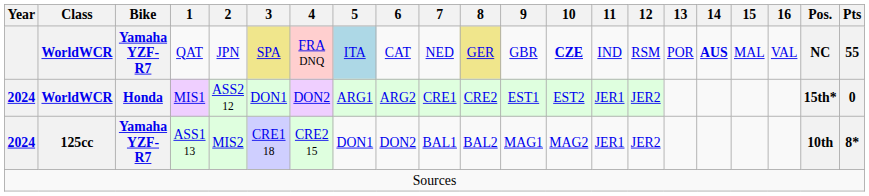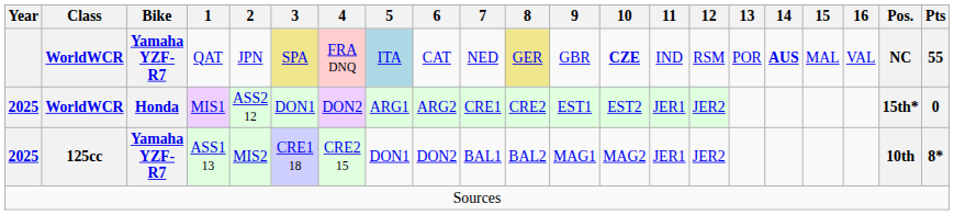 <table class="wikitable" style="text-align:center">
 <tr>
 <th>Year</th>
 <th>Class</th>
 <th>Bike</th>
 <th>1</th>
 <th>2</th>
 <th>3</th>
 <th>4</th>
 <th>5</th>
 <th>6</th>
 <th>7</th>
 <th>8</th>
 <th>9</th>
 <th>10</th>
 <th>11</th>
 <th>12</th>
 <th>13</th>
 <th>14</th>
 <th>15</th>
 <th>16</th>
 <th>Pos.</th>
 <th>Pts</th>
 </tr>
 <tr>
 <th></th>
 <th><a href='#'>WorldWCR</a></th>
 <th><a href='#'>Yamaha YZF-R7</a></th>
 <td><a href='#'>QAT</a></td>
 <td><a href='#'>JPN</a></td>
 <td style="background: khaki;"><a href='#'>SPA</a></td>
 <td style="background:#FFCFCF;"><a href='#'>FRA</a><br><small>DNQ</small></td>
 <td style="background: lightblue;"><a href='#'>ITA</a></td>
 <td><a href='#'>CAT</a></td>
 <td><a href='#'>NED</a></td>
 <td style="background: khaki;"><a href='#'>GER</a></td>
 <td><a href='#'>GBR</a></td>
 <td><strong><a href='#'>CZE</a></strong></td>
 <td><a href='#'>IND</a></td>
 <td><a href='#'>RSM</a></td>
 <td><a href='#'>POR</a></td>
 <td><strong><a href='#'>AUS</a></strong></td>
 <td><a href='#'>MAL</a></td>
 <td><a href='#'>VAL</a></td>
 <th>NC</th>
 <th>55</th>
 </tr>
 <tr>
-<th><a href='#'>2024</a></th>
+<th><a href='#'>2025</a></th>
 <th><a href='#'>WorldWCR</a></th>
 <th><a href='#'>Honda</a></th>
 <td style="background:#efcfff;"><a href='#'>MIS1</a><br></td>
 <td style="background:#DFFFDF;"><a href='#'>ASS2</a><br><small>12</small></td>
 <td style="background:#dfffdf;"><a href='#'>DON1</a><br></td>
 <td style="background:#efcfff;"><a href='#'>DON2</a><br></td>
 <td style="background:#dfffdf;"><a href='#'>ARG1</a><br></td>
 <td style="background:#dfffdf;"><a href='#'>ARG2</a><br></td>
 <td style="background:#dfffdf;"><a href='#'>CRE1</a><br></td>
 <td style="background:#dfffdf;"><a href='#'>CRE2</a><br></td>
 <td style="background:#dfffdf;"><a href='#'>EST1</a><br></td>
 <td style="background:#dfffdf;"><a href='#'>EST2</a><br></td>
 <td style="background:#dfffdf;"><a href='#'>JER1</a><br></td>
 <td style="background:#dfffdf;"><a href='#'>JER2</a><br></td>
 <td></td>
 <td></td>
 <td></td>
 <td></td>
 <th>15th*</th>
 <th>0</th>
 </tr>
 <tr>
-<th><a href='#'>2024</a></th>
+<th><a href='#'>2025</a></th>
 <th>125cc</th>
 <th><a href='#'>Yamaha YZF-R7</a></th>
 <td style="background:#DFFFDF;"><a href='#'>ASS1</a><br><small>13</small></td>
 <td style="background:#dfffdf;"><a href='#'>MIS2</a><br></td>
 <td style="background:#cfcfff;"><a href='#'>CRE1</a><br><small>18</small></td>
 <td style="background:#DFFFDF;"><a href='#'>CRE2</a><br><small>15</small></td>
 <td style="background:#;"><a href='#'>DON1</a><br><small></small></td>
 <td style="background:#;"><a href='#'>DON2</a><br><small></small></td>
 <td style="background:#;"><a href='#'>BAL1</a><br><small></small></td>
 <td style="background:#;"><a href='#'>BAL2</a><br><small></small></td>
 <td style="background:#;"><a href='#'>MAG1</a><br><small></small></td>
 <td style="background:#;"><a href='#'>MAG2</a><br><small></small></td>
 <td style="background:#;"><a href='#'>JER1</a><br><small></small></td>
 <td style="background:#;"><a href='#'>JER2</a><br><small></small></td>
 <td></td>
 <td></td>
 <td></td>
 <td></td>
 <th>10th</th>
 <th>8*</th>
 </tr>
 <tr align="center">
 <td colspan="24">Sources </td>
 </tr>
 </table>
